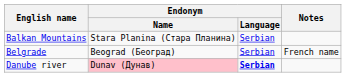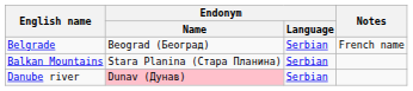 <table class="wikitable sortable mw-collapsible">
 <tr>
 <th rowspan="2">English name</th>
 <th colspan="2">Endonym</th>
 <th rowspan="2">Notes</th>
 </tr>
 <tr>
 <th>Name</th>
 <th>Language</th>
 </tr>
 <tr>
+<td><a href='#'>Belgrade</a></td>
+<td>Beograd (Београд)</td>
+<td><a href='#'>Serbian</a></td>
+<td>French name</td>
+</tr>
+<tr>
 <td><a href='#'>Balkan Mountains</a></td>
 <td>Stara Planina (Стара Планина)</td>
 <td><a href='#'>Serbian</a></td>
 <td></td>
 </tr>
 <tr>
-<td><a href='#'>Belgrade</a></td>
-<td>Beograd (Београд)</td>
-<td><a href='#'>Serbian</a></td>
-<td>French name</td>
-</tr>
-<tr>
 <td><a href='#'>Danube</a> river</td>
 <td style="background: pink;">Dunav (Дунав)</td>
-<td><strong><a href='#'>Serbian</a></strong></td>
+<td><a href='#'>Serbian</a></td>
 <td></td>
 </tr>
 </table>
